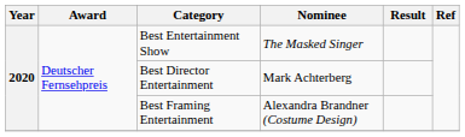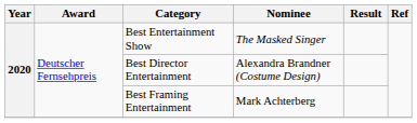 <table class="wikitable sortable plainrowheaders" style="width:90%;">
 <tr>
 <th style="width:03%;">Year</th>
 <th style="width:20%;">Award</th>
 <th style="width:25%;">Category</th>
 <th style="width:25%;">Nominee</th>
 <th style="width:10%;">Result</th>
 <th style="width:02%;">Ref</th>
 </tr>
 <tr>
 <th rowspan="3">2020</th>
 <td rowspan="3"><a href='#'>Deutscher Fernsehpreis</a></td>
 <td>Best Entertainment Show</td>
 <td><em>The Masked Singer</em></td>
 <td></td>
 <td style="text-align:center;" rowspan="3"></td>
 </tr>
 <tr>
 <td>Best Director Entertainment</td>
-<td>Mark Achterberg</td>
+<td>Alexandra Brandner <em>(Costume Design)</em></td>
 <td></td>
 </tr>
 <tr>
 <td>Best Framing Entertainment</td>
-<td>Alexandra Brandner <em>(Costume Design)</em></td>
+<td>Mark Achterberg</td>
 <td></td>
 </tr>
 <tr>
 </tr>
 </table>
